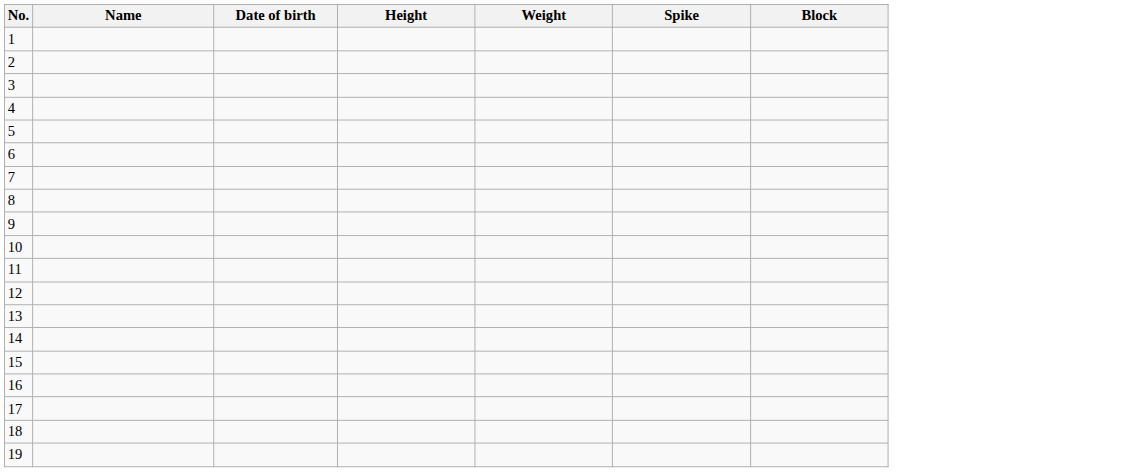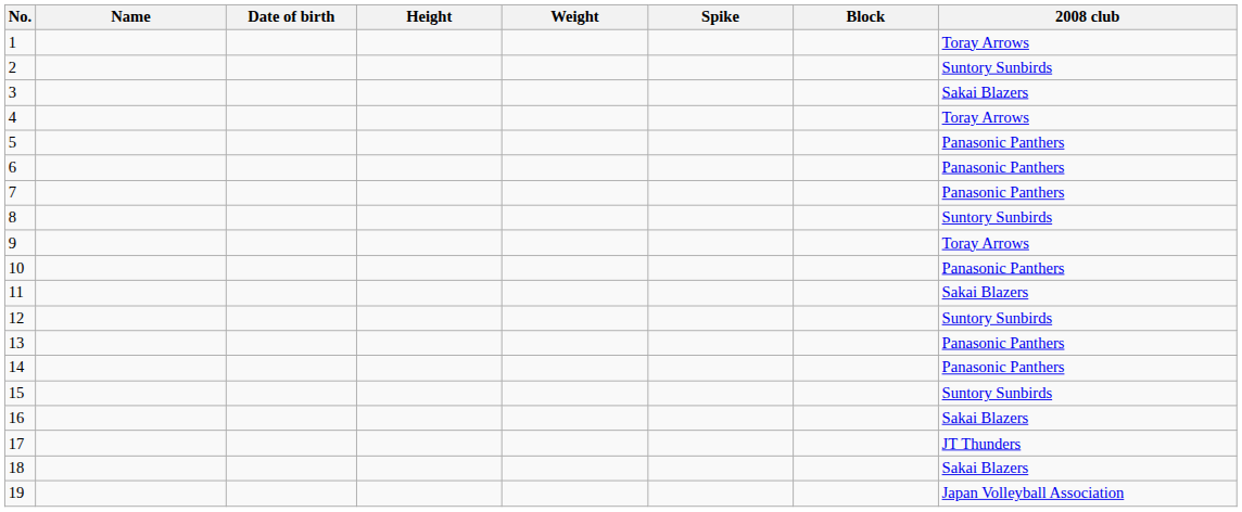 <table class="wikitable sortable" style=font-size:100%; text-align:center;>
 <tr>
 <th>No.</th>
 <th style=width:12em>Name</th>
 <th style=width:8em>Date of birth</th>
 <th style=width:9em>Height</th>
 <th style=width:9em>Weight</th>
 <th style=width:9em>Spike</th>
 <th style=width:9em>Block</th>
+<th style=width:19em>2008 club</th>
 </tr>
 <tr>
 <td>1</td>
 <td align=left></td>
 <td align=right></td>
 <td></td>
 <td></td>
 <td></td>
 <td></td>
+<td align=left><a href='#'>Toray Arrows</a></td>
 </tr>
 <tr>
 <td>2</td>
 <td align=left></td>
 <td align=right></td>
 <td></td>
 <td></td>
 <td></td>
 <td></td>
+<td align=left><a href='#'>Suntory Sunbirds</a></td>
 </tr>
 <tr>
 <td>3</td>
 <td align=left></td>
 <td align=right></td>
 <td></td>
 <td></td>
 <td></td>
 <td></td>
+<td align=left><a href='#'>Sakai Blazers</a></td>
 </tr>
 <tr>
 <td>4</td>
 <td align=left></td>
 <td align=right></td>
 <td></td>
 <td></td>
 <td></td>
 <td></td>
+<td align=left><a href='#'>Toray Arrows</a></td>
 </tr>
 <tr>
 <td>5</td>
 <td align=left></td>
 <td align=right></td>
 <td></td>
 <td></td>
 <td></td>
 <td></td>
+<td align=left><a href='#'>Panasonic Panthers</a></td>
 </tr>
 <tr>
 <td>6</td>
 <td align=left></td>
 <td align=right></td>
 <td></td>
 <td></td>
 <td></td>
 <td></td>
+<td align=left><a href='#'>Panasonic Panthers</a></td>
 </tr>
 <tr>
 <td>7</td>
 <td align=left></td>
 <td align=right></td>
 <td></td>
 <td></td>
 <td></td>
 <td></td>
+<td align=left><a href='#'>Panasonic Panthers</a></td>
 </tr>
 <tr>
 <td>8</td>
 <td align=left></td>
 <td align=right></td>
 <td></td>
 <td></td>
 <td></td>
 <td></td>
+<td align=left><a href='#'>Suntory Sunbirds</a></td>
 </tr>
 <tr>
 <td>9</td>
 <td align=left></td>
 <td align=right></td>
 <td></td>
 <td></td>
 <td></td>
 <td></td>
+<td align=left><a href='#'>Toray Arrows</a></td>
 </tr>
 <tr>
 <td>10</td>
 <td align=left></td>
 <td align=right></td>
 <td></td>
 <td></td>
 <td></td>
 <td></td>
+<td align=left><a href='#'>Panasonic Panthers</a></td>
 </tr>
 <tr>
 <td>11</td>
 <td align=left></td>
 <td align=right></td>
 <td></td>
 <td></td>
 <td></td>
 <td></td>
+<td align=left><a href='#'>Sakai Blazers</a></td>
 </tr>
 <tr>
 <td>12</td>
 <td align=left></td>
 <td align=right></td>
 <td></td>
 <td></td>
 <td></td>
 <td></td>
+<td align=left><a href='#'>Suntory Sunbirds</a></td>
 </tr>
 <tr>
 <td>13</td>
 <td align=left></td>
 <td align=right></td>
 <td></td>
 <td></td>
 <td></td>
 <td></td>
+<td align=left><a href='#'>Panasonic Panthers</a></td>
 </tr>
 <tr>
 <td>14</td>
 <td align=left></td>
 <td align=right></td>
 <td></td>
 <td></td>
 <td></td>
 <td></td>
+<td align=left><a href='#'>Panasonic Panthers</a></td>
 </tr>
 <tr>
 <td>15</td>
 <td align=left></td>
 <td align=right></td>
 <td></td>
 <td></td>
 <td></td>
 <td></td>
+<td align=left><a href='#'>Suntory Sunbirds</a></td>
 </tr>
 <tr>
 <td>16</td>
 <td align=left></td>
 <td align=right></td>
 <td></td>
 <td></td>
 <td></td>
 <td></td>
+<td align=left><a href='#'>Sakai Blazers</a></td>
 </tr>
 <tr>
 <td>17</td>
 <td align=left></td>
 <td align=right></td>
 <td></td>
 <td></td>
 <td></td>
 <td></td>
+<td align=left><a href='#'>JT Thunders</a></td>
 </tr>
 <tr>
 <td>18</td>
 <td align=left></td>
 <td align=right></td>
 <td></td>
 <td></td>
 <td></td>
 <td></td>
+<td align=left><a href='#'>Sakai Blazers</a></td>
 </tr>
 <tr>
 <td>19</td>
 <td align=left></td>
 <td align=right></td>
 <td></td>
 <td></td>
 <td></td>
 <td></td>
+<td align=left><a href='#'>Japan Volleyball Association</a></td>
 </tr>
 </table>
